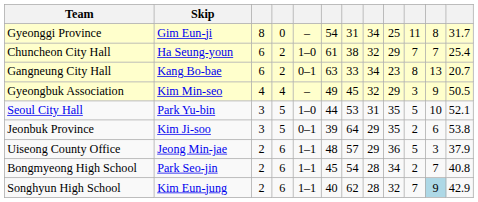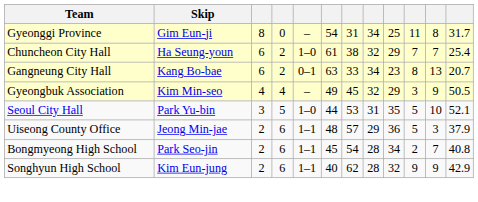 <table class=wikitable  style="text-align:center;">
 <tr>
 <th width=190>Team</th>
 <th width=120>Skip</th>
 <th width=20></th>
 <th width=20></th>
 <th width=30></th>
 <th width=20></th>
 <th width=20></th>
 <th width=20></th>
 <th width=20></th>
 <th width=20></th>
 <th width=20></th>
 <th width=20></th>
 </tr>
 <tr bgcolor=#ffffcc>
 <td style="text-align:left;"> Gyeonggi Province</td>
 <td style="text-align:left;"><a href='#'>Gim Eun-ji</a></td>
 <td>8</td>
 <td>0</td>
 <td>–</td>
 <td>54</td>
 <td>31</td>
 <td>34</td>
 <td>25</td>
 <td>11</td>
 <td>8</td>
 <td>31.7</td>
 </tr>
 <tr bgcolor=#ffffcc>
 <td style="text-align:left;"> Chuncheon City Hall</td>
 <td style="text-align:left;"><a href='#'>Ha Seung-youn</a></td>
 <td>6</td>
 <td>2</td>
 <td>1–0</td>
 <td>61</td>
 <td>38</td>
 <td>32</td>
 <td>29</td>
 <td>7</td>
 <td>7</td>
 <td>25.4</td>
 </tr>
 <tr bgcolor=#ffffcc>
 <td style="text-align:left;"> Gangneung City Hall</td>
 <td style="text-align:left;"><a href='#'>Kang Bo-bae</a></td>
 <td>6</td>
 <td>2</td>
 <td>0–1</td>
 <td>63</td>
 <td>33</td>
 <td>34</td>
 <td>23</td>
 <td>8</td>
 <td>13</td>
 <td>20.7</td>
 </tr>
 <tr bgcolor=#ffffcc>
 <td style="text-align:left;"> Gyeongbuk Association</td>
 <td style="text-align:left;"><a href='#'>Kim Min-seo</a></td>
 <td>4</td>
 <td>4</td>
 <td>–</td>
 <td>49</td>
 <td>45</td>
 <td>32</td>
 <td>29</td>
 <td>3</td>
 <td>9</td>
 <td>50.5</td>
 </tr>
 <tr>
 <td style="text-align:left;"> <a href='#'>Seoul City Hall</a></td>
 <td style="text-align:left;"><a href='#'>Park Yu-bin</a></td>
 <td>3</td>
 <td>5</td>
 <td>1–0</td>
 <td>44</td>
 <td>53</td>
 <td>31</td>
 <td>35</td>
 <td>5</td>
 <td>10</td>
 <td>52.1</td>
 </tr>
 <tr>
-<td style="text-align:left;"> Jeonbuk Province</td>
-<td style="text-align:left;"><a href='#'>Kim Ji-soo</a></td>
-<td>3</td>
-<td>5</td>
-<td>0–1</td>
-<td>39</td>
-<td>64</td>
-<td>29</td>
-<td>35</td>
-<td>2</td>
-<td>6</td>
-<td>53.8</td>
-</tr>
-<tr>
 <td style="text-align:left;"> Uiseong County Office</td>
 <td style="text-align:left;"><a href='#'>Jeong Min-jae</a></td>
 <td>2</td>
 <td>6</td>
 <td>1–1</td>
 <td>48</td>
 <td>57</td>
 <td>29</td>
 <td>36</td>
 <td>5</td>
 <td>3</td>
 <td>37.9</td>
 </tr>
 <tr>
 <td style="text-align:left;"> Bongmyeong High School</td>
 <td style="text-align:left;"><a href='#'>Park Seo-jin</a></td>
 <td>2</td>
 <td>6</td>
 <td>1–1</td>
 <td>45</td>
 <td>54</td>
 <td>28</td>
 <td>34</td>
 <td>2</td>
 <td>7</td>
 <td>40.8</td>
 </tr>
 <tr>
 <td style="text-align:left;"> Songhyun High School</td>
 <td style="text-align:left;"><a href='#'>Kim Eun-jung</a></td>
 <td>2</td>
 <td>6</td>
 <td>1–1</td>
 <td>40</td>
 <td>62</td>
 <td>28</td>
 <td>32</td>
-<td>7</td>
-<td style="background: lightblue;">9</td>
+<td>9</td>
+<td>9</td>
 <td>42.9</td>
 </tr>
 </table>
